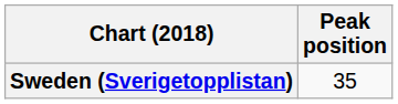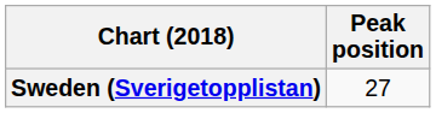 <table class="wikitable plainrowheaders" style="text-align:center">
 <tr>
 <th scope="col">Chart (2018)</th>
 <th scope="col">Peak<br> position</th>
 </tr>
 <tr>
 <th scope="row">Sweden (<a href='#'>Sverigetopplistan</a>)</th>
-<td>35</td>
+<td>27</td>
 </tr>
 </table>
